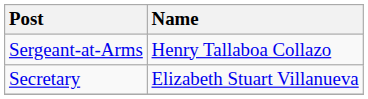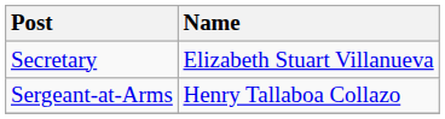 <table class="wikitable">
 <tr>
 <th scope=col style="text-align: left">Post</th>
 <th scope=col style="text-align: left">Name</th>
 </tr>
 <tr>
+<td><a href='#'>Secretary</a></td>
+<td><a href='#'>Elizabeth Stuart Villanueva</a></td>
+</tr>
+<tr>
 <td><a href='#'>Sergeant-at-Arms</a></td>
 <td><a href='#'>Henry Tallaboa Collazo</a></td>
 </tr>
 <tr>
-<td><a href='#'>Secretary</a></td>
-<td><a href='#'>Elizabeth Stuart Villanueva</a></td>
-</tr>
-<tr>
 </tr>
 </table>
